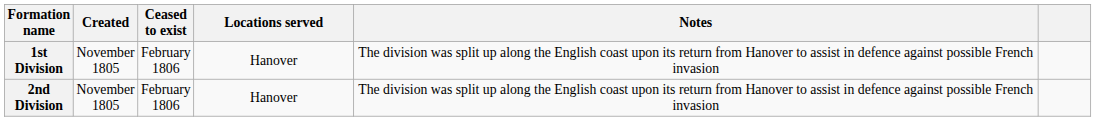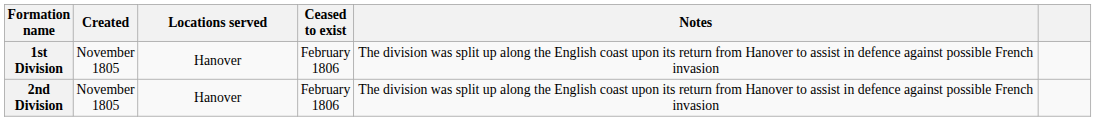 <table class="wikitable sortable plainrowheaders" style="text-align: left; border-spacing| 2px; border: 1px solid darkgray; width: 100%;">
 <tr>
 <th width="5%" scope="col">Formation name</th>
 <th width=5% scope="col">Created</th>
+<th class=unsortable width=15% scope="col">Locations served</th>
 <th width=5% scope="col">Ceased to exist</th>
-<th class=unsortable width=15% scope="col">Locations served</th>
 <th class=unsortable width=65% scope="col">Notes</th>
 <th class=unsortable width=5% scope="col"></th>
 </tr>
 <tr>
 <th scope="row" style="text-align:center;">1st Division</th>
 <td align="center">November 1805</td>
+<td align="center">Hanover</td>
 <td align="center">February 1806</td>
-<td align="center">Hanover</td>
 <td align="center">The division was split up along the English coast upon its return from Hanover to assist in defence against possible French invasion</td>
 <td align="center"></td>
 </tr>
 <tr>
 <th scope="row" style="text-align:center;">2nd Division</th>
 <td align="center">November 1805</td>
+<td align="center">Hanover</td>
 <td align="center">February 1806</td>
-<td align="center">Hanover</td>
 <td align="center">The division was split up along the English coast upon its return from Hanover to assist in defence against possible French invasion</td>
 <td align="center"></td>
 </tr>
 </table>
